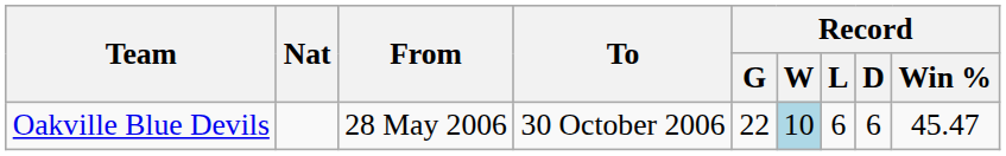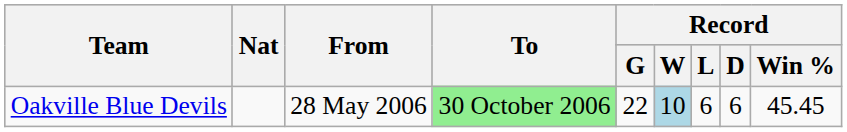 <table class="wikitable" style="text-align: center">
 <tr>
 <th rowspan="2">Team</th>
 <th rowspan="2">Nat</th>
 <th rowspan="2">From</th>
 <th rowspan="2">To</th>
 <th colspan="5">Record</th>
 </tr>
 <tr>
 <th>G</th>
 <th>W</th>
 <th>L</th>
 <th>D</th>
 <th>Win %</th>
 </tr>
 <tr>
 <td align=left><a href='#'>Oakville Blue Devils</a></td>
 <td></td>
 <td align=left>28 May 2006</td>
-<td align=left>30 October 2006</td>
+<td align=left style="background: lightgreen;">30 October 2006</td>
 <td>22</td>
 <td style="background: lightblue;">10</td>
 <td>6</td>
 <td>6</td>
-<td>45.47</td>
+<td>45.45</td>
 </tr>
 </table>
